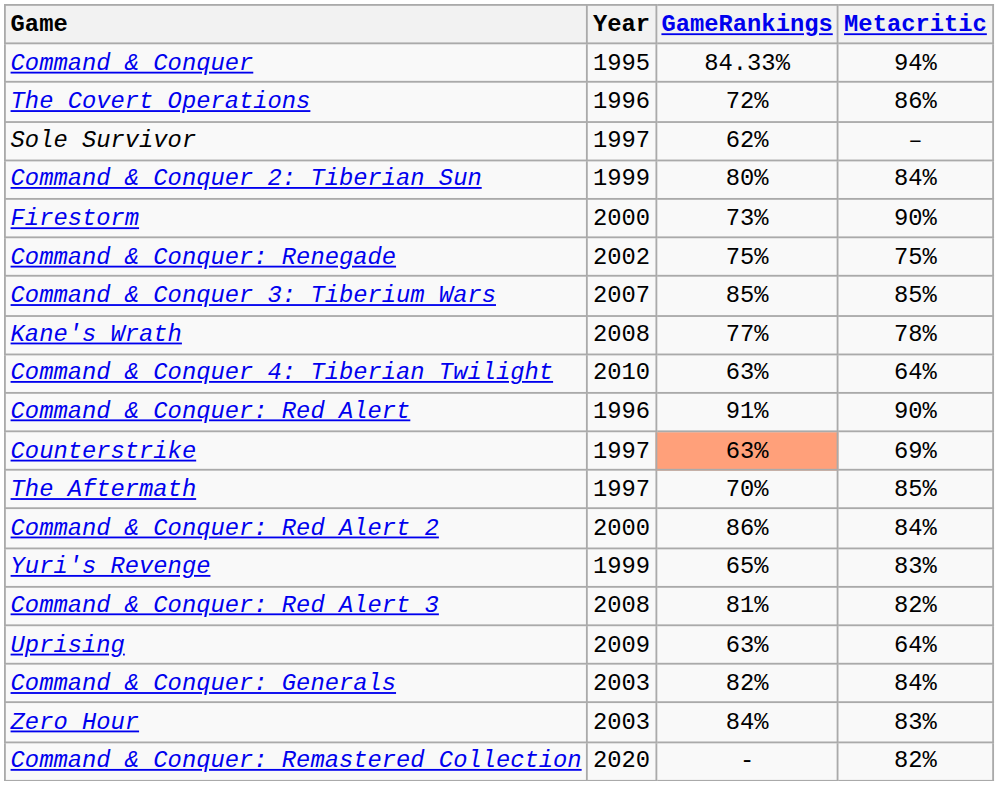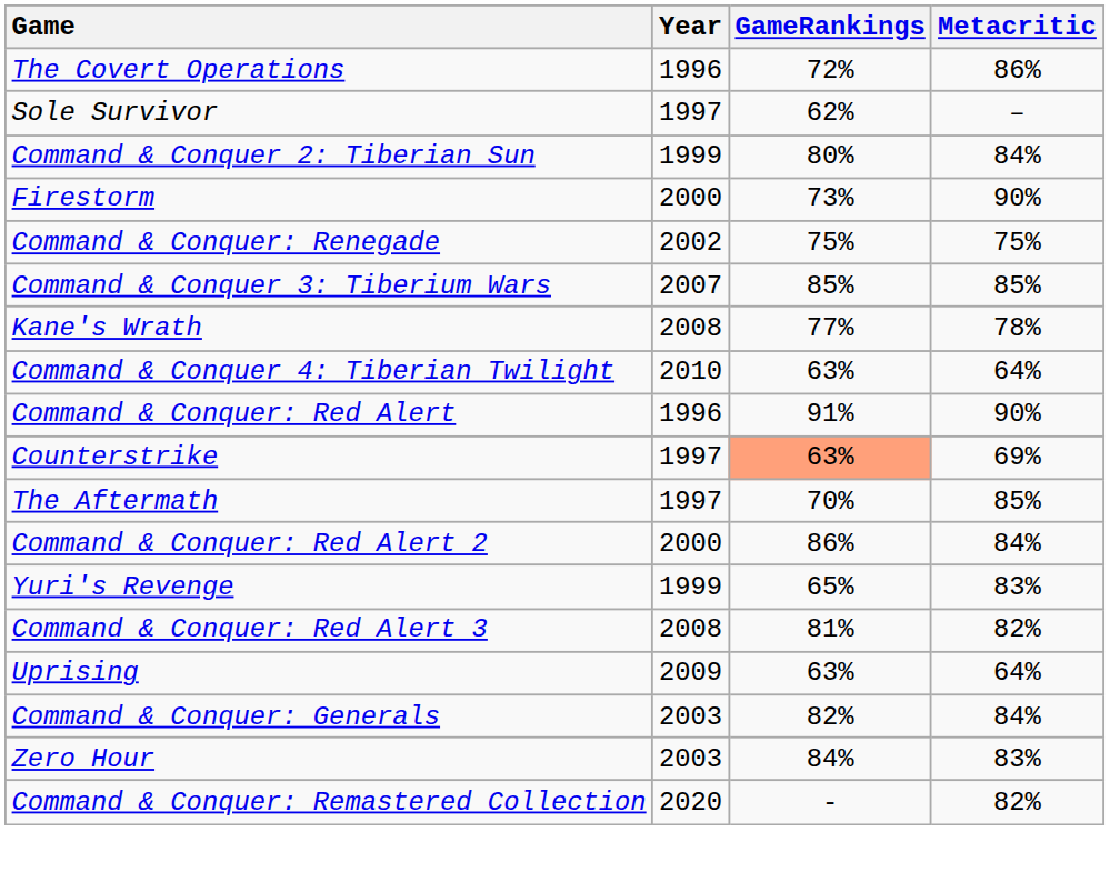 <table class="wikitable sortable" style="text-align: center;">
 <tr>
 <th style="text-align:left">Game</th>
 <th>Year</th>
 <th><a href='#'>GameRankings</a></th>
 <th><a href='#'>Metacritic</a></th>
-</tr>
-<tr>
-<td style="text-align:left"><em><a href='#'>Command & Conquer</a></em></td>
-<td>1995</td>
-<td>84.33%</td>
-<td>94%</td>
 </tr>
 <tr>
 <td style="text-align:left"><em><a href='#'>The Covert Operations</a></em></td>
 <td>1996</td>
 <td>72%</td>
 <td>86%</td>
 </tr>
 <tr>
 <td style="text-align:left"><em>Sole Survivor</em></td>
 <td>1997</td>
 <td>62%</td>
 <td>–</td>
 </tr>
 <tr>
 <td style="text-align:left"><em><a href='#'>Command & Conquer 2: Tiberian Sun</a></em></td>
 <td>1999</td>
 <td>80%</td>
 <td>84%</td>
 </tr>
 <tr>
 <td style="text-align:left"><em><a href='#'>Firestorm</a></em></td>
 <td>2000</td>
 <td>73%</td>
 <td>90%</td>
 </tr>
 <tr>
 <td style="text-align:left"><em><a href='#'>Command & Conquer: Renegade</a></em></td>
 <td>2002</td>
 <td>75%</td>
 <td>75%</td>
 </tr>
 <tr>
 <td style="text-align:left"><em><a href='#'>Command & Conquer 3: Tiberium Wars</a></em></td>
 <td>2007</td>
 <td>85%</td>
 <td>85%</td>
 </tr>
 <tr>
 <td style="text-align:left"><em><a href='#'>Kane's Wrath</a></em></td>
 <td>2008</td>
 <td>77%</td>
 <td>78%</td>
 </tr>
 <tr>
 <td style="text-align:left"><em><a href='#'>Command & Conquer 4: Tiberian Twilight</a></em></td>
 <td>2010</td>
 <td>63%</td>
 <td>64%</td>
 </tr>
 <tr>
 <td style="text-align:left"><em><a href='#'>Command & Conquer: Red Alert</a></em></td>
 <td>1996</td>
 <td>91%</td>
 <td>90%</td>
 </tr>
 <tr>
 <td style="text-align:left"><em><a href='#'>Counterstrike</a></em></td>
 <td>1997</td>
 <td style="background: lightsalmon;">63%</td>
 <td>69%</td>
 </tr>
 <tr>
 <td style="text-align:left"><em><a href='#'>The Aftermath</a></em></td>
 <td>1997</td>
 <td>70%</td>
 <td>85%</td>
 </tr>
 <tr>
 <td style="text-align:left"><em><a href='#'>Command & Conquer: Red Alert 2</a></em></td>
 <td>2000</td>
 <td>86%</td>
 <td>84%</td>
 </tr>
 <tr>
 <td style="text-align:left"><em><a href='#'>Yuri's Revenge</a></em></td>
 <td>1999</td>
 <td>65%</td>
 <td>83%</td>
 </tr>
 <tr>
 <td style="text-align:left"><em><a href='#'>Command & Conquer: Red Alert 3</a></em></td>
 <td>2008</td>
 <td>81%</td>
 <td>82%</td>
 </tr>
 <tr>
 <td style="text-align:left"><em><a href='#'>Uprising</a></em></td>
 <td>2009</td>
 <td>63%</td>
 <td>64%</td>
 </tr>
 <tr>
 <td style="text-align:left"><em><a href='#'>Command & Conquer: Generals</a></em></td>
 <td>2003</td>
 <td>82%</td>
 <td>84%</td>
 </tr>
 <tr>
 <td style="text-align:left"><em><a href='#'>Zero Hour</a></em></td>
 <td>2003</td>
 <td>84%</td>
 <td>83%</td>
 </tr>
 <tr>
 <td style="text-align:left"><em><a href='#'>Command & Conquer: Remastered Collection</a></em></td>
 <td>2020</td>
 <td>-</td>
 <td>82%</td>
 </tr>
 </table>
